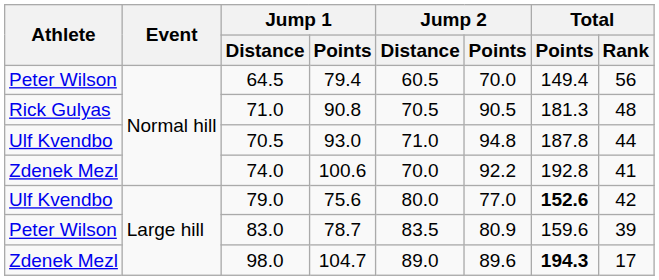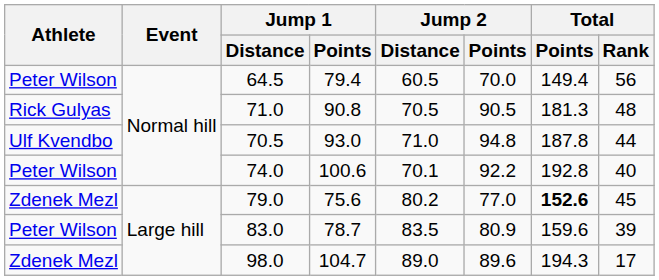 <table class="wikitable" style="font-size:90%">
 <tr>
 <th rowspan="2">Athlete</th>
 <th rowspan="2">Event</th>
 <th colspan="2">Jump 1</th>
 <th colspan="2">Jump 2</th>
 <th colspan="2">Total</th>
 </tr>
 <tr>
 <th>Distance</th>
 <th>Points</th>
 <th>Distance</th>
 <th>Points</th>
 <th>Points</th>
 <th>Rank</th>
 </tr>
 <tr>
 <td><a href='#'>Peter Wilson</a></td>
 <td rowspan="4">Normal hill</td>
 <td align="center">64.5</td>
 <td align="center">79.4</td>
 <td align="center">60.5</td>
 <td align="center">70.0</td>
 <td align="center">149.4</td>
 <td align="center">56</td>
 </tr>
 <tr>
 <td><a href='#'>Rick Gulyas</a></td>
 <td align="center">71.0</td>
 <td align="center">90.8</td>
 <td align="center">70.5</td>
 <td align="center">90.5</td>
 <td align="center">181.3</td>
 <td align="center">48</td>
 </tr>
 <tr>
 <td><a href='#'>Ulf Kvendbo</a></td>
 <td align="center">70.5</td>
 <td align="center">93.0</td>
 <td align="center">71.0</td>
 <td align="center">94.8</td>
 <td align="center">187.8</td>
 <td align="center">44</td>
 </tr>
 <tr>
-<td><a href='#'>Zdenek Mezl</a></td>
+<td><a href='#'>Peter Wilson</a></td>
 <td align="center">74.0</td>
 <td align="center">100.6</td>
-<td align="center">70.0</td>
+<td align="center">70.1</td>
 <td align="center">92.2</td>
 <td align="center">192.8</td>
-<td align="center">41</td>
+<td align="center">40</td>
 </tr>
 <tr>
-<td><a href='#'>Ulf Kvendbo</a></td>
+<td><a href='#'>Zdenek Mezl</a></td>
 <td rowspan="3">Large hill</td>
 <td align="center">79.0</td>
 <td align="center">75.6</td>
-<td align="center">80.0</td>
+<td align="center">80.2</td>
 <td align="center">77.0</td>
 <td align="center"><strong>152.6</strong></td>
-<td align="center">42</td>
+<td align="center">45</td>
 </tr>
 <tr>
 <td><a href='#'>Peter Wilson</a></td>
 <td align="center">83.0</td>
 <td align="center">78.7</td>
 <td align="center">83.5</td>
 <td align="center">80.9</td>
 <td align="center">159.6</td>
 <td align="center">39</td>
 </tr>
 <tr>
 <td><a href='#'>Zdenek Mezl</a></td>
 <td align="center">98.0</td>
 <td align="center">104.7</td>
 <td align="center">89.0</td>
 <td align="center">89.6</td>
-<td align="center"><strong>194.3</strong></td>
+<td align="center">194.3</td>
 <td align="center">17</td>
 </tr>
 </table>
